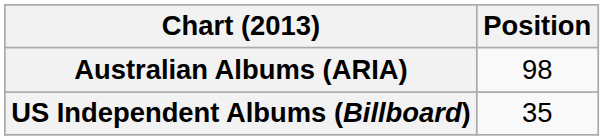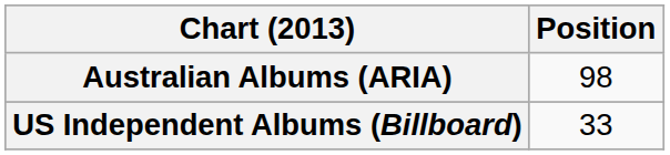 <table class="wikitable plainrowheaders" style="text-align:center;">
 <tr>
 <th scope="col">Chart (2013)</th>
 <th scope="col">Position</th>
 </tr>
 <tr>
 <th scope="row">Australian Albums (ARIA)</th>
 <td>98</td>
 </tr>
 <tr>
 <th scope="row">US Independent Albums (<em>Billboard</em>)</th>
-<td>35</td>
+<td>33</td>
 </tr>
 </table>
